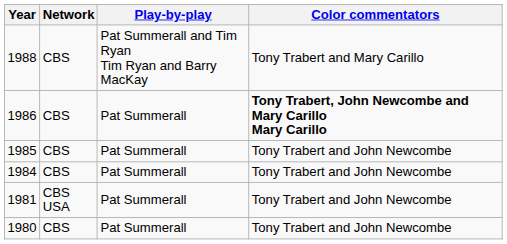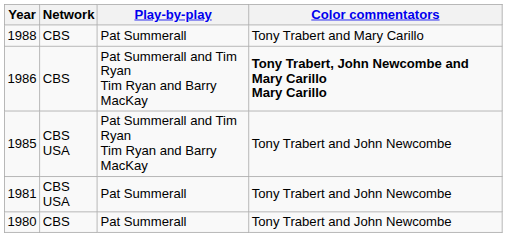 <table class="wikitable">
 <tr>
 <th>Year</th>
 <th>Network</th>
 <th><a href='#'>Play-by-play</a></th>
 <th><a href='#'>Color commentators</a></th>
 </tr>
 <tr>
 <td>1988</td>
 <td>CBS</td>
-<td>Pat Summerall and Tim Ryan<br>Tim Ryan and Barry MacKay</td>
+<td>Pat Summerall</td>
 <td>Tony Trabert and Mary Carillo</td>
 </tr>
 <tr>
 <td>1986</td>
 <td>CBS</td>
-<td>Pat Summerall</td>
+<td>Pat Summerall and Tim Ryan<br>Tim Ryan and Barry MacKay</td>
 <td><strong>Tony Trabert, John Newcombe and Mary Carillo<br>Mary Carillo</strong></td>
 </tr>
 <tr>
 <td>1985</td>
-<td>CBS</td>
-<td>Pat Summerall</td>
-<td>Tony Trabert and John Newcombe</td>
-</tr>
-<tr>
-<td>1984</td>
-<td>CBS</td>
-<td>Pat Summerall</td>
+<td>CBS<br>USA</td>
+<td>Pat Summerall and Tim Ryan<br>Tim Ryan and Barry MacKay</td>
 <td>Tony Trabert and John Newcombe</td>
 </tr>
 <tr>
 <td>1981</td>
 <td>CBS<br>USA</td>
 <td>Pat Summerall</td>
 <td>Tony Trabert and John Newcombe</td>
 </tr>
 <tr>
 <td>1980</td>
 <td>CBS</td>
 <td>Pat Summerall</td>
 <td>Tony Trabert and John Newcombe</td>
 </tr>
 </table>
